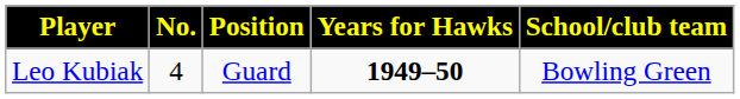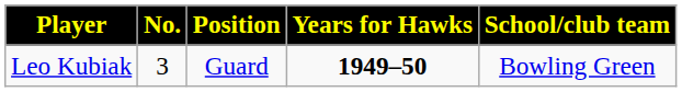 <table class="wikitable sortable sortable" style="text-align:center">
 <tr>
 <th style="background:#000000;color:#FFFF00;">Player</th>
 <th style="background:#000000;color:#FFFF00;">No.</th>
 <th style="background:#000000;color:#FFFF00;">Position</th>
 <th style="background:#000000;color:#FFFF00;">Years for Hawks</th>
 <th style="background:#000000;color:#FFFF00;">School/club team</th>
 </tr>
 <tr>
 <td><a href='#'>Leo Kubiak</a></td>
-<td>4</td>
+<td>3</td>
 <td><a href='#'>Guard</a></td>
 <td><strong>1949–50</strong></td>
 <td><a href='#'>Bowling Green</a></td>
 </tr>
 </table>
